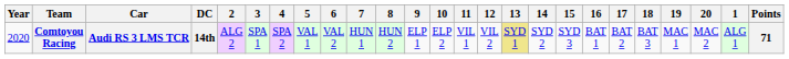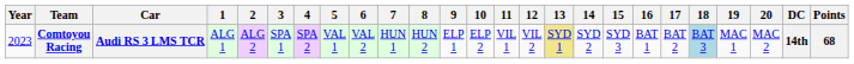 <table class="wikitable" style="text-align:center; font-size:85%">
 <tr>
 <th>Year</th>
 <th>Team</th>
 <th>Car</th>
-<th>DC</th>
+<th>1</th>
 <th>2</th>
 <th>3</th>
 <th>4</th>
 <th>5</th>
 <th>6</th>
 <th>7</th>
 <th>8</th>
 <th>9</th>
 <th>10</th>
 <th>11</th>
 <th>12</th>
 <th>13</th>
 <th>14</th>
 <th>15</th>
 <th>16</th>
 <th>17</th>
 <th>18</th>
 <th>19</th>
 <th>20</th>
-<th>1</th>
+<th>DC</th>
 <th>Points</th>
 </tr>
 <tr>
-<td><a href='#'>2020</a></td>
+<td><a href='#'>2023</a></td>
 <th><a href='#'>Comtoyou Racing</a></th>
 <th nowrap><a href='#'>Audi RS 3 LMS TCR</a></th>
-<th>14th</th>
+<td style="background:#DFFFDF;"><a href='#'>ALG<br>1</a><br></td>
 <td style="background:#EFCFFF;"><a href='#'>ALG<br>2</a><br></td>
 <td style="background:#DFFFDF;"><a href='#'>SPA<br>1</a><br></td>
 <td style="background:#EFCFFF;"><a href='#'>SPA<br>2</a><br></td>
 <td style="background:#DFFFDF;"><a href='#'>VAL<br>1</a><br></td>
 <td style="background:#DFFFDF;"><a href='#'>VAL<br>2</a><br></td>
 <td style="background:#DFFFDF;"><a href='#'>HUN<br>1</a><br></td>
 <td style="background:#DFFFDF;"><a href='#'>HUN<br>2</a><br></td>
 <td><a href='#'>ELP<br>1</a></td>
 <td><a href='#'>ELP<br>2</a></td>
 <td><a href='#'>VIL<br>1</a></td>
 <td><a href='#'>VIL<br>2</a></td>
 <td style="background: khaki;"><a href='#'>SYD<br>1</a></td>
 <td><a href='#'>SYD<br>2</a></td>
 <td><a href='#'>SYD<br>3</a></td>
 <td><a href='#'>BAT<br>1</a></td>
 <td><a href='#'>BAT<br>2</a></td>
-<td><a href='#'>BAT<br>3</a></td>
+<td style="background: lightblue;"><a href='#'>BAT<br>3</a></td>
 <td><a href='#'>MAC<br>1</a></td>
 <td><a href='#'>MAC<br>2</a></td>
-<td style="background:#DFFFDF;"><a href='#'>ALG<br>1</a><br></td>
-<th>71</th>
+<th>14th</th>
+<th>68</th>
 </tr>
 </table>
